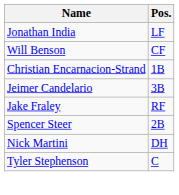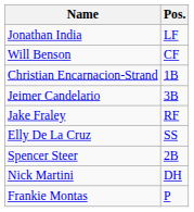 <table class="wikitable">
 <tr>
 <th>Name</th>
 <th>Pos.</th>
 </tr>
 <tr>
 <td><a href='#'>Jonathan India</a></td>
 <td><a href='#'>LF</a></td>
 </tr>
 <tr>
 <td><a href='#'>Will Benson</a></td>
 <td><a href='#'>CF</a></td>
 </tr>
 <tr>
 <td><a href='#'>Christian Encarnacion-Strand</a></td>
 <td><a href='#'>1B</a></td>
 </tr>
 <tr>
 <td><a href='#'>Jeimer Candelario</a></td>
 <td><a href='#'>3B</a></td>
 </tr>
 <tr>
 <td><a href='#'>Jake Fraley</a></td>
 <td><a href='#'>RF</a></td>
 </tr>
 <tr>
+<td><a href='#'>Elly De La Cruz</a></td>
+<td><a href='#'>SS</a></td>
+</tr>
+<tr>
 <td><a href='#'>Spencer Steer</a></td>
 <td><a href='#'>2B</a></td>
 </tr>
 <tr>
 <td><a href='#'>Nick Martini</a></td>
 <td><a href='#'>DH</a></td>
 </tr>
 <tr>
-<td><a href='#'>Tyler Stephenson</a></td>
-<td><a href='#'>C</a></td>
+<td><a href='#'>Frankie Montas</a></td>
+<td><a href='#'>P</a></td>
 </tr>
 </table>
